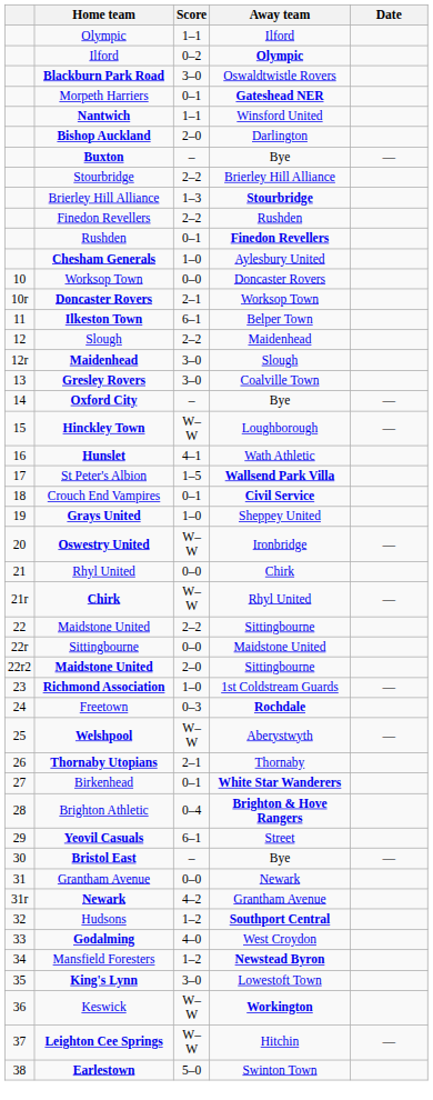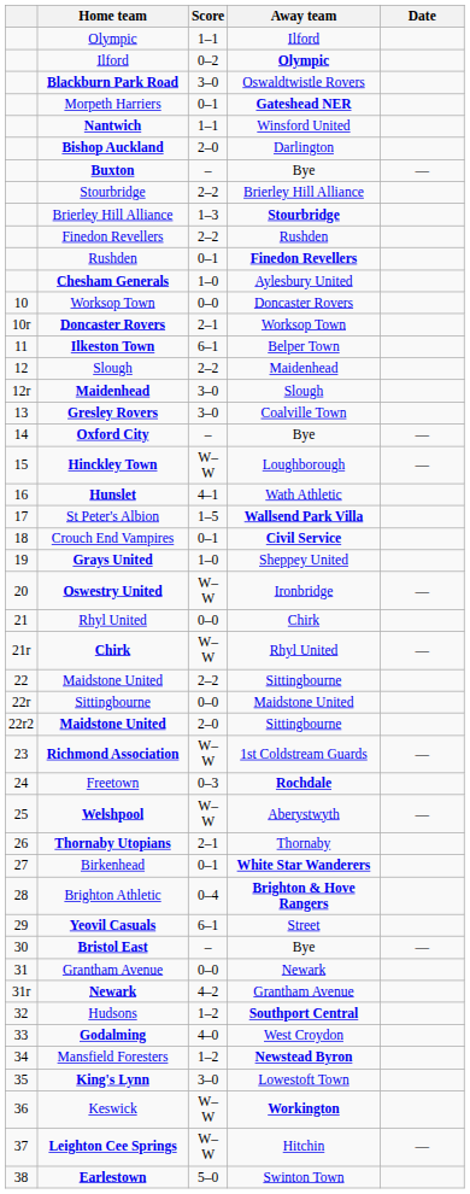 <table class="wikitable sortable" style="text-align:center; width:60%">
 <tr>
 <th style="width:3%"></th>
 <th style="width:35%">Home team</th>
 <th style="width:7%" class="unsortable">Score</th>
 <th style="width:35%">Away team</th>
 <th style="width:20%">Date</th>
 </tr>
 <tr>
 <td></td>
 <td><a href='#'>Olympic</a></td>
 <td>1–1</td>
 <td><a href='#'>Ilford</a></td>
 <td></td>
 </tr>
 <tr>
 <td></td>
 <td><a href='#'>Ilford</a></td>
 <td>0–2</td>
 <td><strong><a href='#'>Olympic</a></strong></td>
 <td></td>
 </tr>
 <tr>
 <td></td>
 <td><strong><a href='#'>Blackburn Park Road</a></strong></td>
 <td>3–0</td>
 <td><a href='#'>Oswaldtwistle Rovers</a></td>
 <td></td>
 </tr>
 <tr>
 <td></td>
 <td><a href='#'>Morpeth Harriers</a></td>
 <td>0–1</td>
 <td><strong><a href='#'>Gateshead NER</a></strong></td>
 <td></td>
 </tr>
 <tr>
 <td></td>
 <td><strong><a href='#'>Nantwich</a></strong></td>
 <td>1–1</td>
 <td><a href='#'>Winsford United</a></td>
 <td></td>
 </tr>
 <tr>
 <td></td>
 <td><strong><a href='#'>Bishop Auckland</a></strong></td>
 <td>2–0</td>
 <td><a href='#'>Darlington</a></td>
 <td></td>
 </tr>
 <tr>
 <td></td>
 <td><strong><a href='#'>Buxton</a></strong></td>
 <td>–</td>
 <td>Bye</td>
 <td>—</td>
 </tr>
 <tr>
 <td></td>
 <td><a href='#'>Stourbridge</a></td>
 <td>2–2</td>
 <td><a href='#'>Brierley Hill Alliance</a></td>
 <td></td>
 </tr>
 <tr>
 <td></td>
 <td><a href='#'>Brierley Hill Alliance</a></td>
 <td>1–3</td>
 <td><strong><a href='#'>Stourbridge</a></strong></td>
 <td></td>
 </tr>
 <tr>
 <td></td>
 <td><a href='#'>Finedon Revellers</a></td>
 <td>2–2</td>
 <td><a href='#'>Rushden</a></td>
 <td></td>
 </tr>
 <tr>
 <td></td>
 <td><a href='#'>Rushden</a></td>
 <td>0–1</td>
 <td><strong><a href='#'>Finedon Revellers</a></strong></td>
 <td></td>
 </tr>
 <tr>
 <td></td>
 <td><strong><a href='#'>Chesham Generals</a></strong></td>
 <td>1–0</td>
 <td><a href='#'>Aylesbury United</a></td>
 <td></td>
 </tr>
 <tr>
 <td>10</td>
 <td><a href='#'>Worksop Town</a></td>
 <td>0–0</td>
 <td><a href='#'>Doncaster Rovers</a></td>
 <td></td>
 </tr>
 <tr>
 <td>10r</td>
 <td><strong><a href='#'>Doncaster Rovers</a></strong></td>
 <td>2–1</td>
 <td><a href='#'>Worksop Town</a></td>
 <td></td>
 </tr>
 <tr>
 <td>11</td>
 <td><strong><a href='#'>Ilkeston Town</a></strong></td>
 <td>6–1</td>
 <td><a href='#'>Belper Town</a></td>
 <td></td>
 </tr>
 <tr>
 <td>12</td>
 <td><a href='#'>Slough</a></td>
 <td>2–2</td>
 <td><a href='#'>Maidenhead</a></td>
 <td></td>
 </tr>
 <tr>
 <td>12r</td>
 <td><strong><a href='#'>Maidenhead</a></strong></td>
 <td>3–0</td>
 <td><a href='#'>Slough</a></td>
 <td></td>
 </tr>
 <tr>
 <td>13</td>
 <td><strong><a href='#'>Gresley Rovers</a></strong></td>
 <td>3–0</td>
 <td><a href='#'>Coalville Town</a></td>
 <td></td>
 </tr>
 <tr>
 <td>14</td>
 <td><strong><a href='#'>Oxford City</a></strong></td>
 <td>–</td>
 <td>Bye</td>
 <td>—</td>
 </tr>
 <tr>
 <td>15</td>
 <td><strong><a href='#'>Hinckley Town</a></strong></td>
 <td>W–W</td>
 <td><a href='#'>Loughborough</a></td>
 <td>—</td>
 </tr>
 <tr>
 <td>16</td>
 <td><strong><a href='#'>Hunslet</a></strong></td>
 <td>4–1</td>
 <td><a href='#'>Wath Athletic</a></td>
 <td></td>
 </tr>
 <tr>
 <td>17</td>
 <td><a href='#'>St Peter's Albion</a></td>
 <td>1–5</td>
 <td><strong><a href='#'>Wallsend Park Villa</a></strong></td>
 <td></td>
 </tr>
 <tr>
 <td>18</td>
 <td><a href='#'>Crouch End Vampires</a></td>
 <td>0–1</td>
 <td><strong><a href='#'>Civil Service</a></strong></td>
 <td></td>
 </tr>
 <tr>
 <td>19</td>
 <td><strong><a href='#'>Grays United</a></strong></td>
 <td>1–0</td>
 <td><a href='#'>Sheppey United</a></td>
 <td></td>
 </tr>
 <tr>
 <td>20</td>
 <td><strong><a href='#'>Oswestry United</a></strong></td>
 <td>W–W</td>
 <td><a href='#'>Ironbridge</a></td>
 <td>—</td>
 </tr>
 <tr>
 <td>21</td>
 <td><a href='#'>Rhyl United</a></td>
 <td>0–0</td>
 <td><a href='#'>Chirk</a></td>
 <td></td>
 </tr>
 <tr>
 <td>21r</td>
 <td><strong><a href='#'>Chirk</a></strong></td>
 <td>W–W</td>
 <td><a href='#'>Rhyl United</a></td>
 <td>—</td>
 </tr>
 <tr>
 <td>22</td>
 <td><a href='#'>Maidstone United</a></td>
 <td>2–2</td>
 <td><a href='#'>Sittingbourne</a></td>
 <td></td>
 </tr>
 <tr>
 <td>22r</td>
 <td><a href='#'>Sittingbourne</a></td>
 <td>0–0</td>
 <td><a href='#'>Maidstone United</a></td>
 <td></td>
 </tr>
 <tr>
 <td>22r2</td>
 <td><strong><a href='#'>Maidstone United</a></strong></td>
 <td>2–0</td>
 <td><a href='#'>Sittingbourne</a></td>
 <td></td>
 </tr>
 <tr>
 <td>23</td>
 <td><strong><a href='#'>Richmond Association</a></strong></td>
-<td>1–0</td>
+<td>W–W</td>
 <td><a href='#'>1st Coldstream Guards</a></td>
 <td>—</td>
 </tr>
 <tr>
 <td>24</td>
 <td><a href='#'>Freetown</a></td>
 <td>0–3</td>
 <td><strong><a href='#'>Rochdale</a></strong></td>
 <td></td>
 </tr>
 <tr>
 <td>25</td>
 <td><strong><a href='#'>Welshpool</a></strong></td>
 <td>W–W</td>
 <td><a href='#'>Aberystwyth</a></td>
 <td>—</td>
 </tr>
 <tr>
 <td>26</td>
 <td><strong><a href='#'>Thornaby Utopians</a></strong></td>
 <td>2–1</td>
 <td><a href='#'>Thornaby</a></td>
 <td></td>
 </tr>
 <tr>
 <td>27</td>
 <td><a href='#'>Birkenhead</a></td>
 <td>0–1</td>
 <td><strong><a href='#'>White Star Wanderers</a></strong></td>
 <td></td>
 </tr>
 <tr>
 <td>28</td>
 <td><a href='#'>Brighton Athletic</a></td>
 <td>0–4</td>
 <td><strong><a href='#'>Brighton & Hove Rangers</a></strong></td>
 <td></td>
 </tr>
 <tr>
 <td>29</td>
 <td><strong><a href='#'>Yeovil Casuals</a></strong></td>
 <td>6–1</td>
 <td><a href='#'>Street</a></td>
 <td></td>
 </tr>
 <tr>
 <td>30</td>
 <td><strong><a href='#'>Bristol East</a></strong></td>
 <td>–</td>
 <td>Bye</td>
 <td>—</td>
 </tr>
 <tr>
 <td>31</td>
 <td><a href='#'>Grantham Avenue</a></td>
 <td>0–0</td>
 <td><a href='#'>Newark</a></td>
 <td></td>
 </tr>
 <tr>
 <td>31r</td>
 <td><strong><a href='#'>Newark</a></strong></td>
 <td>4–2</td>
 <td><a href='#'>Grantham Avenue</a></td>
 <td></td>
 </tr>
 <tr>
 <td>32</td>
 <td><a href='#'>Hudsons</a></td>
 <td>1–2</td>
 <td><strong><a href='#'>Southport Central</a></strong></td>
 <td></td>
 </tr>
 <tr>
 <td>33</td>
 <td><strong><a href='#'>Godalming</a></strong></td>
 <td>4–0</td>
 <td><a href='#'>West Croydon</a></td>
 <td></td>
 </tr>
 <tr>
 <td>34</td>
 <td><a href='#'>Mansfield Foresters</a></td>
 <td>1–2</td>
 <td><strong><a href='#'>Newstead Byron</a></strong></td>
 <td></td>
 </tr>
 <tr>
 <td>35</td>
 <td><strong><a href='#'>King's Lynn</a></strong></td>
 <td>3–0</td>
 <td><a href='#'>Lowestoft Town</a></td>
 <td></td>
 </tr>
 <tr>
 <td>36</td>
 <td><a href='#'>Keswick</a></td>
 <td>W–W</td>
 <td><strong><a href='#'>Workington</a></strong></td>
 <td></td>
 </tr>
 <tr>
 <td>37</td>
 <td><strong><a href='#'>Leighton Cee Springs</a></strong></td>
 <td>W–W</td>
 <td><a href='#'>Hitchin</a></td>
 <td>—</td>
 </tr>
 <tr>
 <td>38</td>
 <td><strong><a href='#'>Earlestown</a></strong></td>
 <td>5–0</td>
 <td><a href='#'>Swinton Town</a></td>
 <td></td>
 </tr>
 </table>
